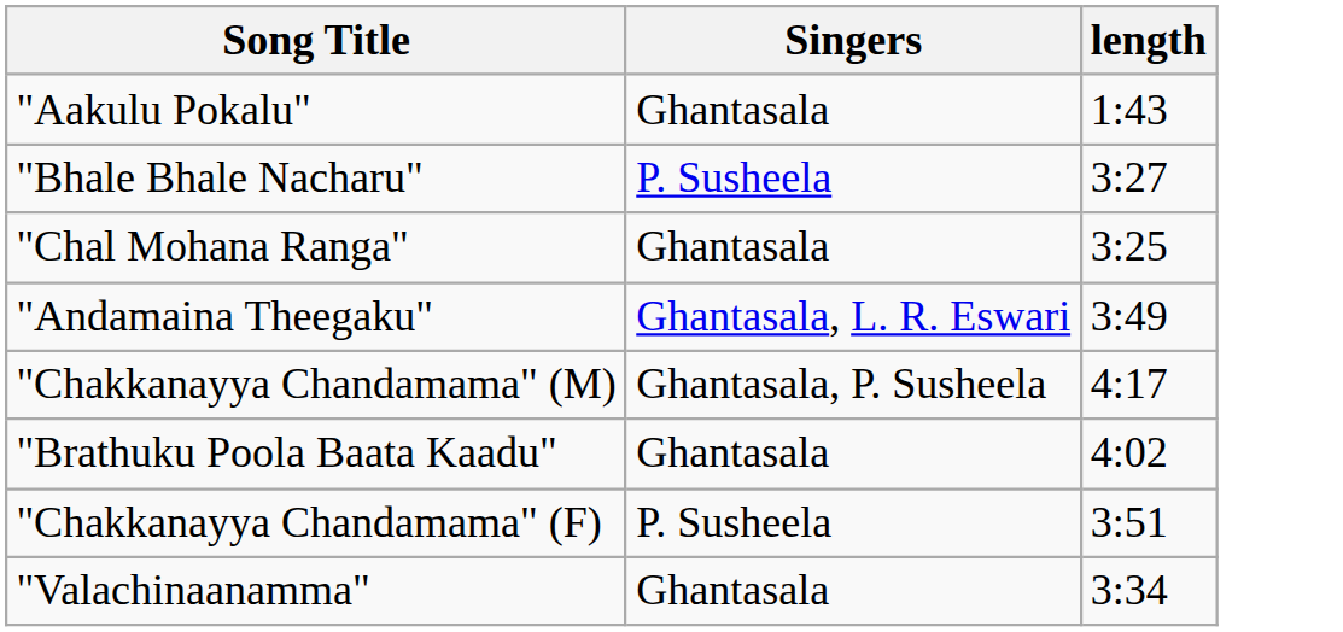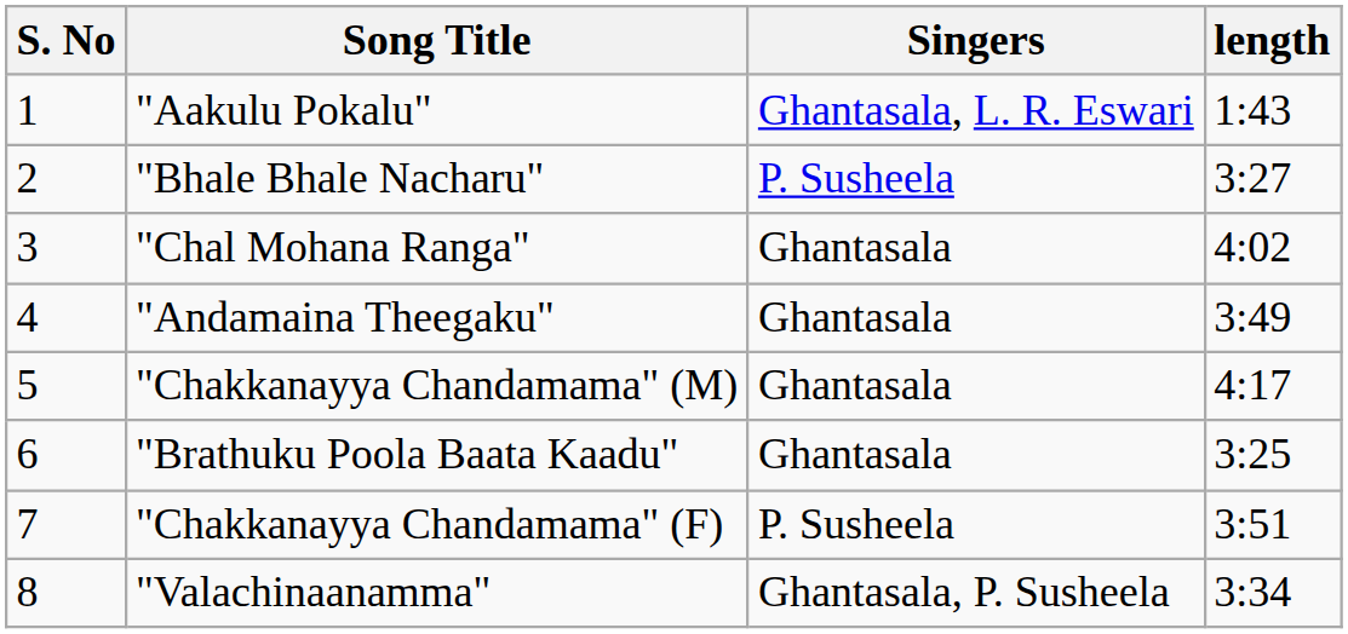 <table class="wikitable">
 <tr>
+<th>S. No</th>
 <th>Song Title</th>
 <th>Singers</th>
 <th>length</th>
 </tr>
 <tr>
+<td>1</td>
 <td>"Aakulu Pokalu"</td>
-<td>Ghantasala</td>
+<td><a href='#'>Ghantasala</a>, <a href='#'>L. R. Eswari</a></td>
 <td>1:43</td>
 </tr>
 <tr>
+<td>2</td>
 <td>"Bhale Bhale Nacharu"</td>
 <td><a href='#'>P. Susheela</a></td>
 <td>3:27</td>
 </tr>
 <tr>
+<td>3</td>
 <td>"Chal Mohana Ranga"</td>
+<td>Ghantasala</td>
+<td>4:02</td>
+</tr>
+<tr>
+<td>4</td>
+<td>"Andamaina Theegaku"</td>
+<td>Ghantasala</td>
+<td>3:49</td>
+</tr>
+<tr>
+<td>5</td>
+<td>"Chakkanayya Chandamama" (M)</td>
+<td>Ghantasala</td>
+<td>4:17</td>
+</tr>
+<tr>
+<td>6</td>
+<td>"Brathuku Poola Baata Kaadu"</td>
 <td>Ghantasala</td>
 <td>3:25</td>
 </tr>
 <tr>
-<td>"Andamaina Theegaku"</td>
-<td><a href='#'>Ghantasala</a>, <a href='#'>L. R. Eswari</a></td>
-<td>3:49</td>
-</tr>
-<tr>
-<td>"Chakkanayya Chandamama" (M)</td>
-<td>Ghantasala, P. Susheela</td>
-<td>4:17</td>
-</tr>
-<tr>
-<td>"Brathuku Poola Baata Kaadu"</td>
-<td>Ghantasala</td>
-<td>4:02</td>
-</tr>
-<tr>
+<td>7</td>
 <td>"Chakkanayya Chandamama" (F)</td>
 <td>P. Susheela</td>
 <td>3:51</td>
 </tr>
 <tr>
+<td>8</td>
 <td>"Valachinaanamma"</td>
-<td>Ghantasala</td>
+<td>Ghantasala, P. Susheela</td>
 <td>3:34</td>
 </tr>
 </table>
